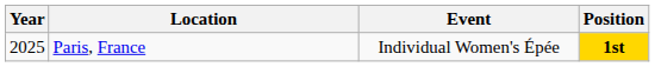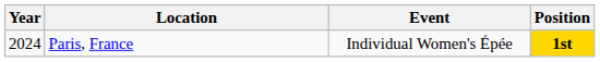 <table class="wikitable" style="text-align:center;">
 <tr>
 <th>Year</th>
 <th style="width:17em">Location</th>
 <th style="width:12em">Event</th>
 <th>Position</th>
 </tr>
 <tr>
-<td>2025</td>
+<td>2024</td>
 <td rowspan="1" align="left"> <a href='#'>Paris</a>, <a href='#'>France</a></td>
 <td>Individual Women's Épée</td>
 <td bgcolor="gold"><strong>1st</strong></td>
 </tr>
 </table>
